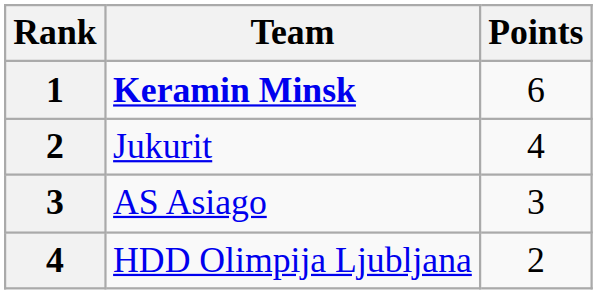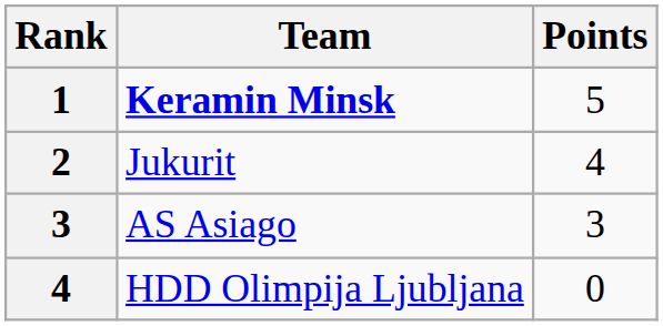 <table class="wikitable" style="text-align: center;">
 <tr>
 <th>Rank</th>
 <th>Team</th>
 <th>Points</th>
 </tr>
 <tr>
 <th>1</th>
 <td style="text-align: left;"> <strong><a href='#'>Keramin Minsk</a></strong></td>
-<td>6</td>
+<td>5</td>
 </tr>
 <tr>
 <th>2</th>
 <td style="text-align: left;"> <a href='#'>Jukurit</a></td>
 <td>4</td>
 </tr>
 <tr>
 <th>3</th>
 <td style="text-align: left;"> <a href='#'>AS Asiago</a></td>
 <td>3</td>
 </tr>
 <tr>
 <th>4</th>
 <td style="text-align: left;"> <a href='#'>HDD Olimpija Ljubljana</a></td>
-<td>2</td>
+<td>0</td>
 </tr>
 </table>
